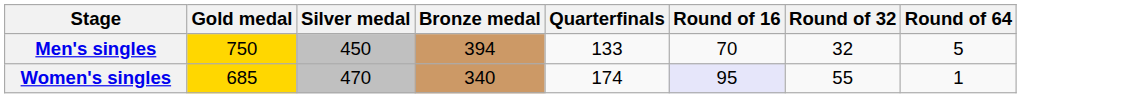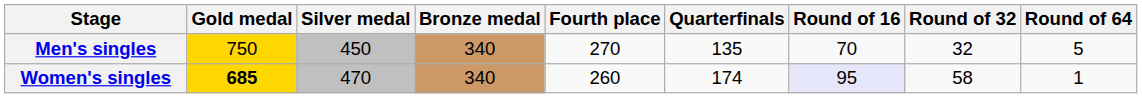 <table class="wikitable" style="text-align:center;">
 <tr>
 <th width=150>Stage</th>
 <th>Gold medal</th>
 <th>Silver medal</th>
 <th>Bronze medal</th>
+<th>Fourth place</th>
 <th>Quarterfinals</th>
 <th>Round of 16</th>
 <th>Round of 32</th>
 <th>Round of 64</th>
 </tr>
 <tr>
 <th width=150><a href='#'>Men's singles</a></th>
 <td style="background:Gold;">750</td>
 <td style="background:Silver;">450</td>
-<td style="background:#c96;">394</td>
-<td>133</td>
+<td style="background:#c96;">340</td>
+<td>270</td>
+<td>135</td>
 <td>70</td>
 <td>32</td>
 <td>5</td>
 </tr>
 <tr>
 <th width=150><a href='#'>Women's singles</a></th>
-<td style="background:Gold;">685</td>
+<td style="background:Gold;"><strong>685</strong></td>
 <td style="background:Silver;">470</td>
 <td style="background:#c96;">340</td>
+<td>260</td>
 <td>174</td>
 <td style="background: lavender;">95</td>
-<td>55</td>
+<td>58</td>
 <td>1</td>
 </tr>
 </table>
